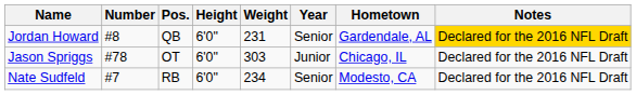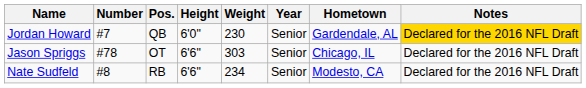 <table class="wikitable sortable">
 <tr>
 <th>Name</th>
 <th>Number</th>
 <th>Pos.</th>
 <th>Height</th>
 <th>Weight</th>
 <th>Year</th>
 <th>Hometown</th>
 <th class="unsortable">Notes</th>
 </tr>
 <tr>
 <td><a href='#'>Jordan Howard</a></td>
-<td>#8</td>
+<td>#7</td>
 <td>QB</td>
 <td>6'0"</td>
-<td>231</td>
+<td>230</td>
 <td>Senior</td>
 <td><a href='#'>Gardendale, AL</a></td>
 <td style="background: gold;">Declared for the 2016 NFL Draft</td>
 </tr>
 <tr>
 <td><a href='#'>Jason Spriggs</a></td>
 <td>#78</td>
 <td>OT</td>
-<td>6'0"</td>
+<td>6'6"</td>
 <td>303</td>
-<td>Junior</td>
+<td>Senior</td>
 <td><a href='#'>Chicago, IL</a></td>
 <td>Declared for the 2016 NFL Draft</td>
 </tr>
 <tr>
 <td><a href='#'>Nate Sudfeld</a></td>
-<td>#7</td>
+<td>#8</td>
 <td>RB</td>
-<td>6'0"</td>
+<td>6'6"</td>
 <td>234</td>
 <td>Senior</td>
 <td><a href='#'>Modesto, CA</a></td>
 <td>Declared for the 2016 NFL Draft</td>
 </tr>
 </table>
